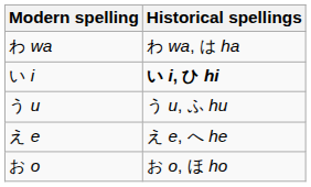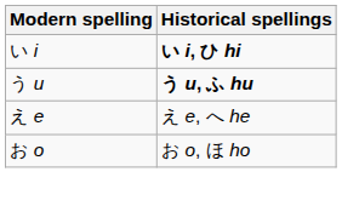 <table class="wikitable">
 <tr>
 <th>Modern spelling</th>
 <th>Historical spellings</th>
-</tr>
-<tr>
-<td>わ <em>wa</em></td>
-<td>わ <em>wa</em>, は <em>ha</em></td>
 </tr>
 <tr>
 <td>い <em>i</em></td>
 <td><strong>い <em>i</em>, ひ <em>hi</em></strong></td>
 </tr>
 <tr>
 <td>う <em>u</em></td>
-<td>う <em>u</em>, ふ <em>hu</em></td>
+<td><strong>う <em>u</em>, ふ <em>hu</em></strong></td>
 </tr>
 <tr>
 <td>え <em>e</em></td>
 <td>え <em>e</em>, へ <em>he</em></td>
 </tr>
 <tr>
 <td>お <em>o</em></td>
 <td>お <em>o</em>, ほ <em>ho</em></td>
 </tr>
 </table>
